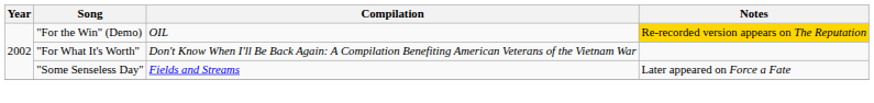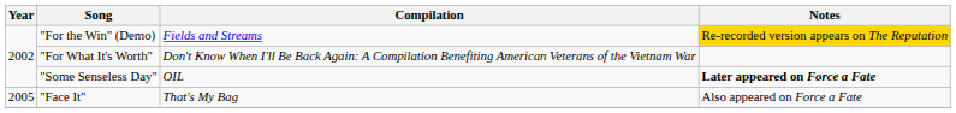 <table class="wikitable">
 <tr>
 <th>Year</th>
 <th>Song</th>
 <th>Compilation</th>
 <th>Notes</th>
 </tr>
 <tr>
 <td rowspan="3">2002</td>
 <td>"For the Win" (Demo)</td>
-<td><em>OIL</em></td>
+<td><em><a href='#'>Fields and Streams</a></em></td>
 <td style="background: gold;">Re-recorded version appears on <em>The Reputation</em></td>
 </tr>
 <tr>
 <td>"For What It's Worth"</td>
 <td><em>Don't Know When I'll Be Back Again: A Compilation Benefiting American Veterans of the Vietnam War</em></td>
 <td></td>
 </tr>
 <tr>
 <td>"Some Senseless Day"</td>
-<td><em><a href='#'>Fields and Streams</a></em></td>
-<td>Later appeared on <em>Force a Fate</em></td>
+<td><em>OIL</em></td>
+<td><strong>Later appeared on <em>Force a Fate</em></strong></td>
+</tr>
+<tr>
+<td>2005</td>
+<td>"Face It"</td>
+<td><em>That's My Bag</em></td>
+<td>Also appeared on <em>Force a Fate</em></td>
 </tr>
 <tr>
 </tr>
 </table>
